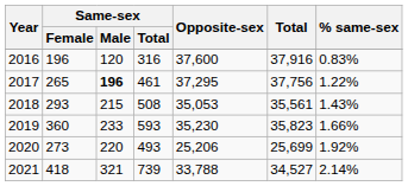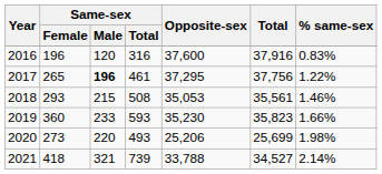 <table class="wikitable">
 <tr>
 <th rowspan=2>Year</th>
 <th colspan=3>Same-sex</th>
 <th rowspan=2>Opposite-sex</th>
 <th rowspan=2>Total</th>
 <th rowspan=2>% same-sex</th>
 </tr>
 <tr>
 <th>Female</th>
 <th>Male</th>
 <th>Total</th>
 </tr>
 <tr>
 </tr>
 <tr>
 <td>2016</td>
 <td>196</td>
 <td>120</td>
 <td>316</td>
 <td>37,600</td>
 <td>37,916</td>
 <td>0.83%</td>
 </tr>
 <tr>
 <td>2017</td>
 <td>265</td>
 <td><strong>196</strong></td>
 <td>461</td>
 <td>37,295</td>
 <td>37,756</td>
 <td>1.22%</td>
 </tr>
 <tr>
 <td>2018</td>
 <td>293</td>
 <td>215</td>
 <td>508</td>
 <td>35,053</td>
 <td>35,561</td>
-<td>1.43%</td>
+<td>1.46%</td>
 </tr>
 <tr>
 <td>2019</td>
 <td>360</td>
 <td>233</td>
 <td>593</td>
 <td>35,230</td>
 <td>35,823</td>
 <td>1.66%</td>
 </tr>
 <tr>
 <td>2020</td>
 <td>273</td>
 <td>220</td>
 <td>493</td>
 <td>25,206</td>
 <td>25,699</td>
-<td>1.92%</td>
+<td>1.98%</td>
 </tr>
 <tr>
 <td>2021</td>
 <td>418</td>
 <td>321</td>
 <td>739</td>
 <td>33,788</td>
 <td>34,527</td>
 <td>2.14%</td>
 </tr>
 </table>
